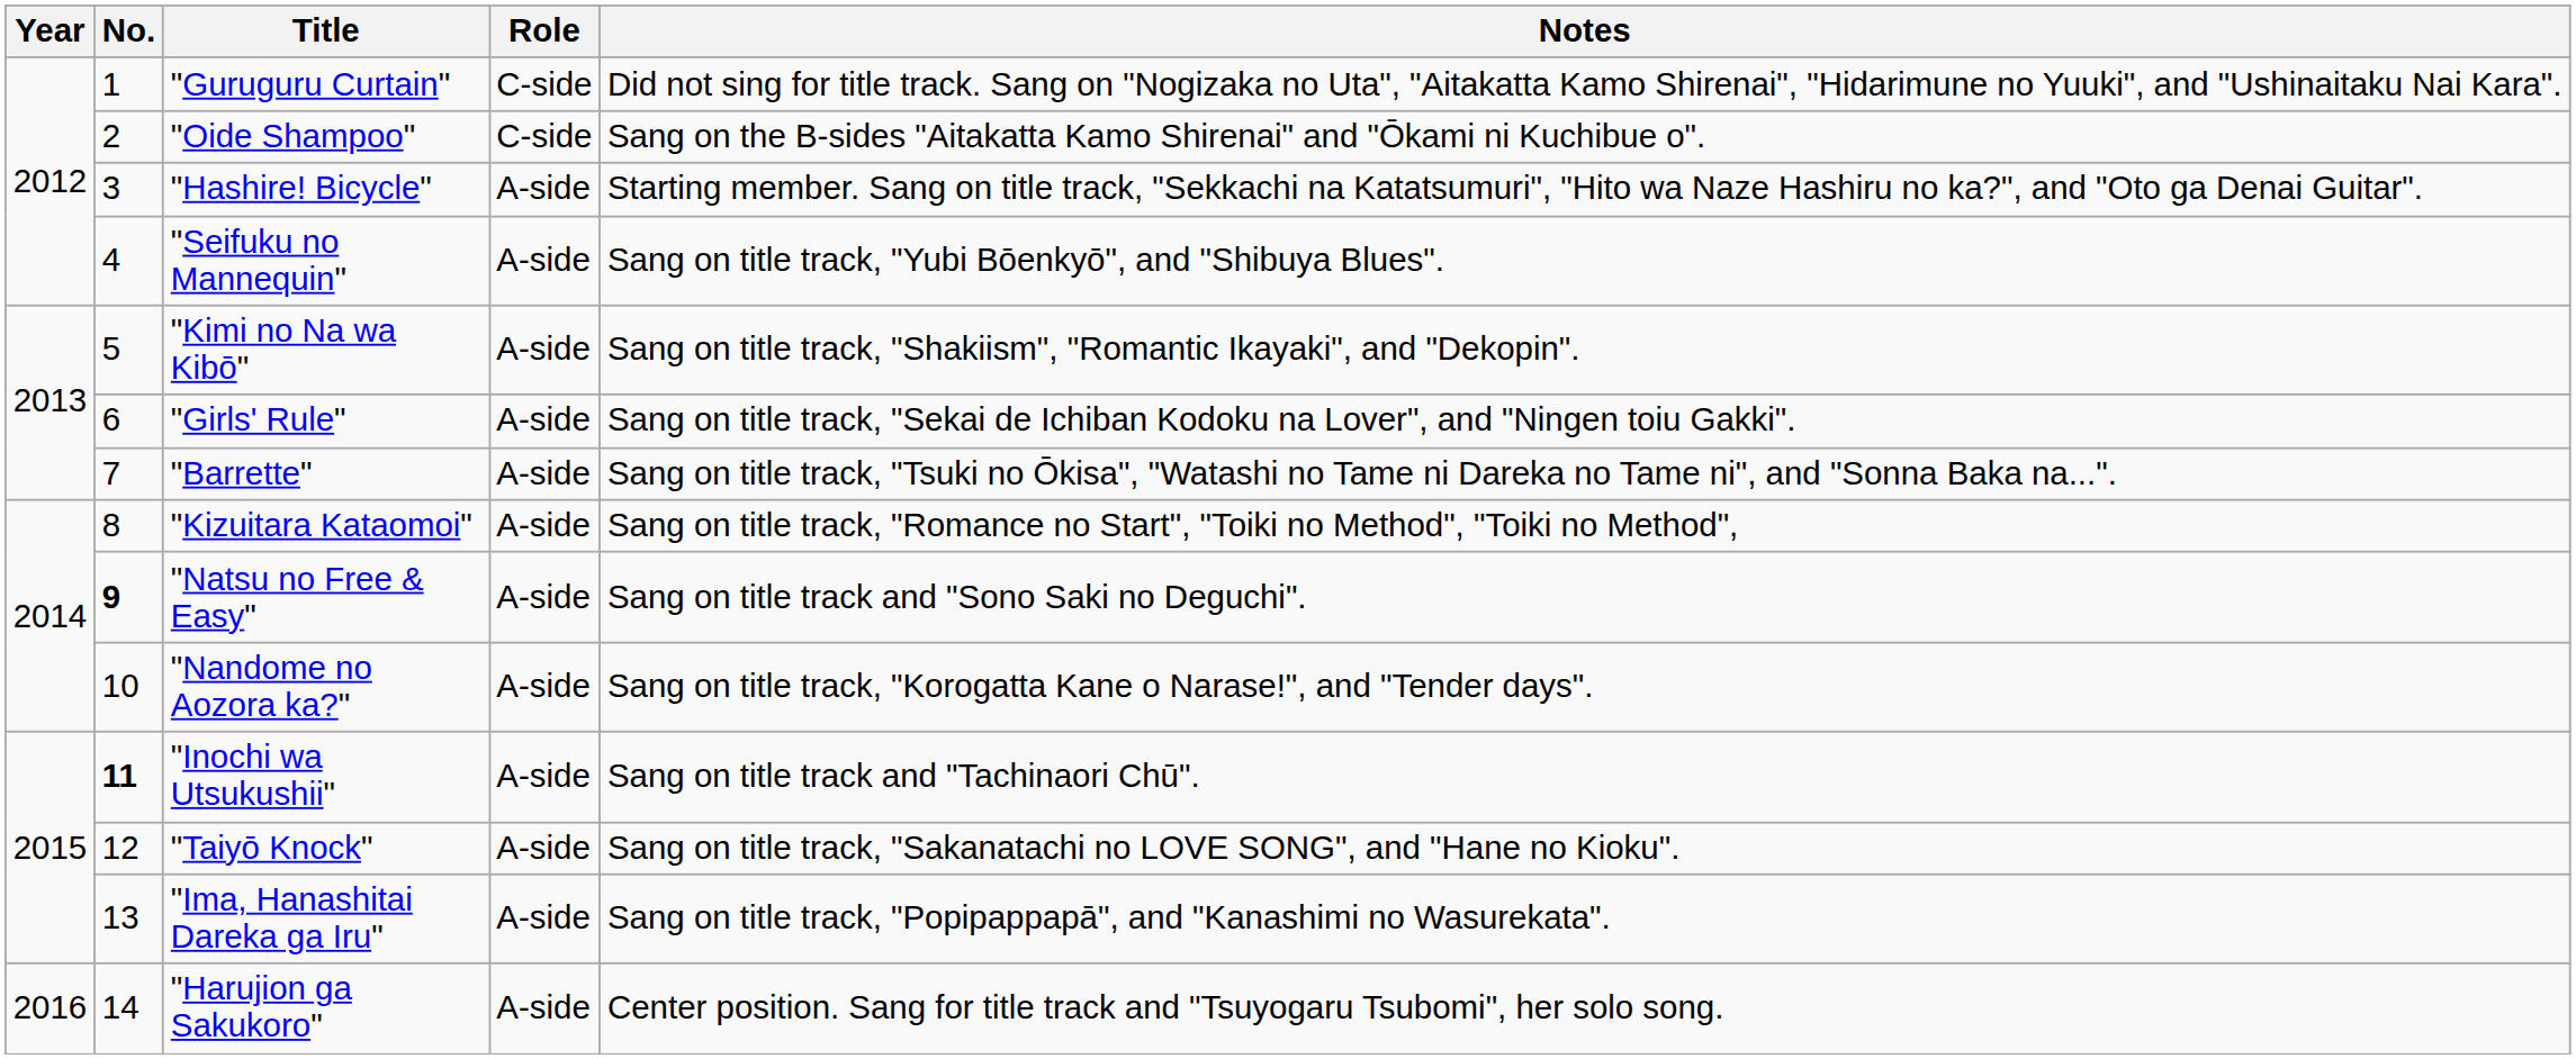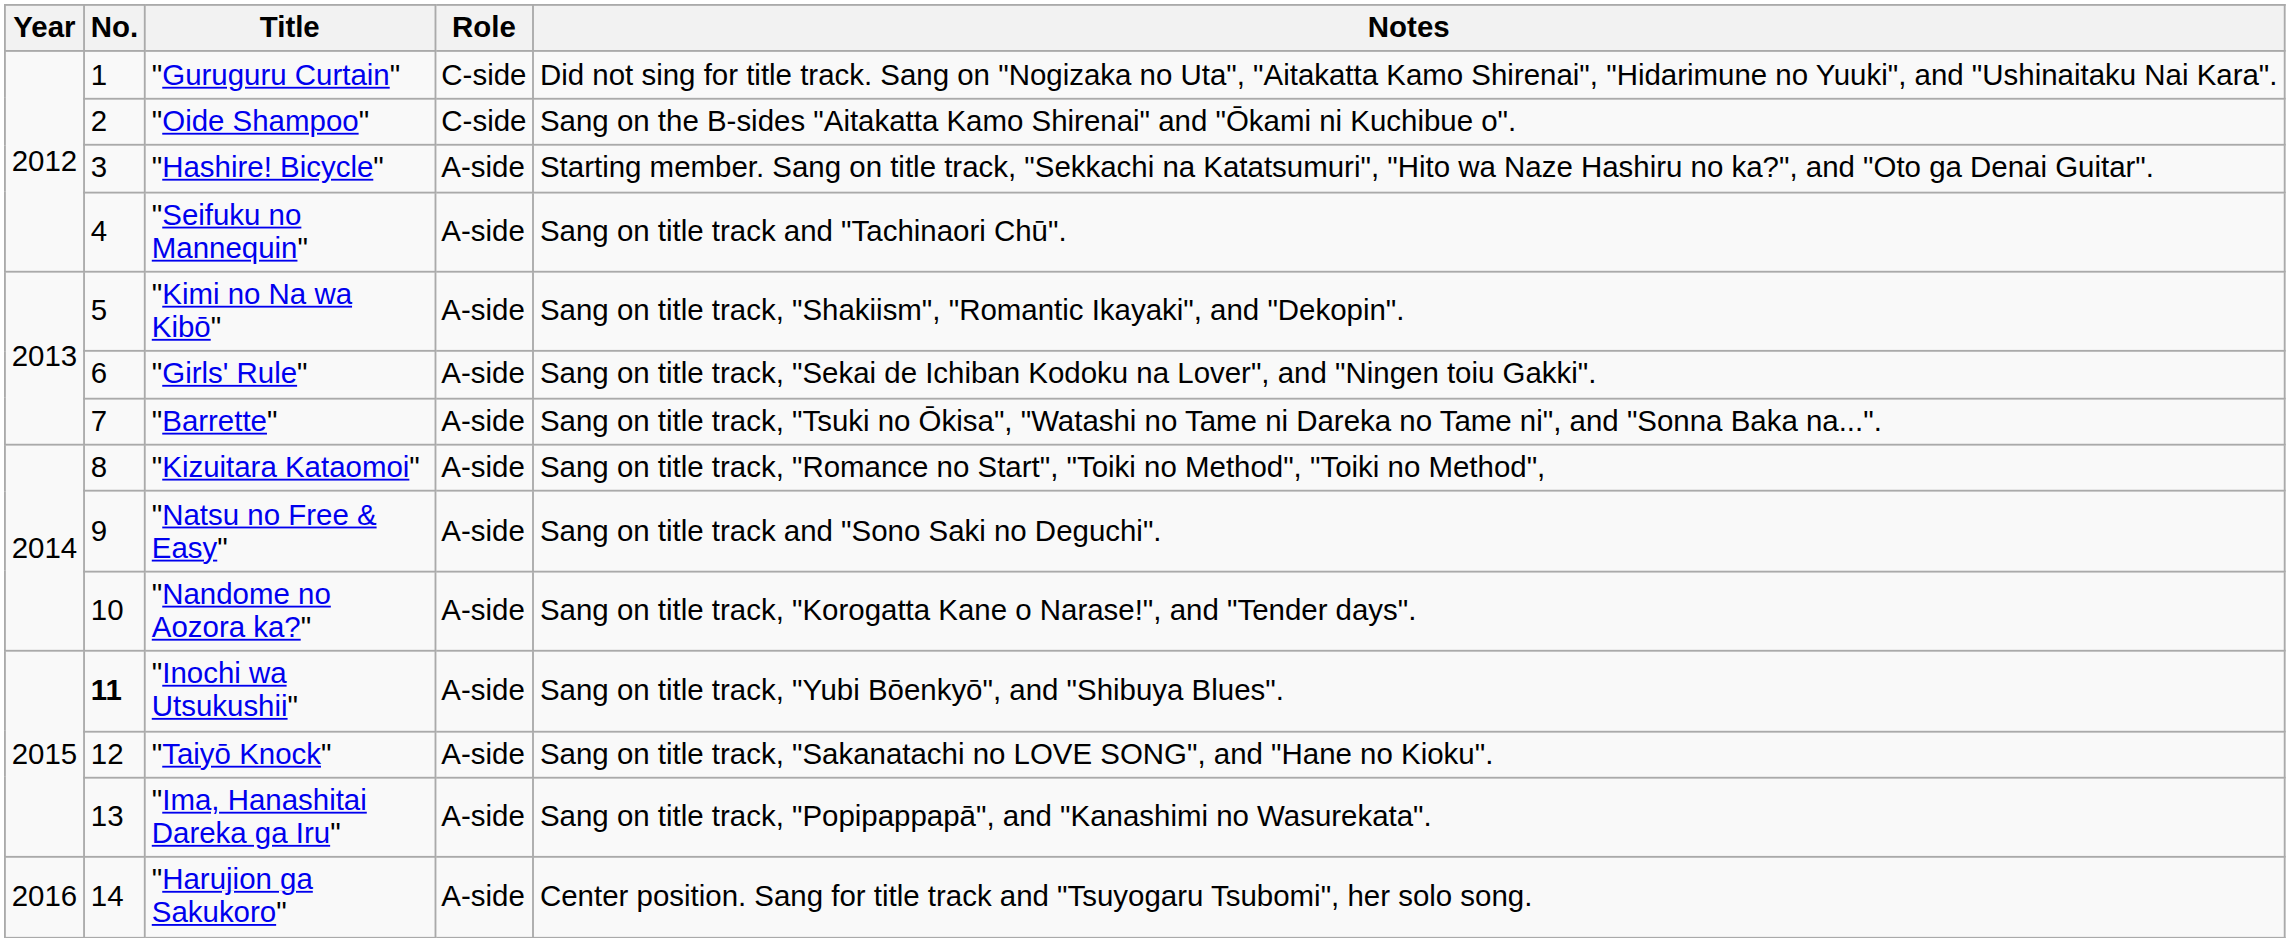 <table class="wikitable sortable">
 <tr>
 <th>Year</th>
 <th data-sort-type="number">No.</th>
 <th style="width:150px;">Title</th>
 <th>Role</th>
 <th class="unsortable">Notes</th>
 </tr>
 <tr>
 <td rowspan="4">2012</td>
 <td>1</td>
 <td>"<a href='#'>Guruguru Curtain</a>"</td>
 <td>C-side</td>
 <td>Did not sing for title track. Sang on "Nogizaka no Uta", "Aitakatta Kamo Shirenai", "Hidarimune no Yuuki", and "Ushinaitaku Nai Kara".</td>
 </tr>
 <tr>
 <td>2</td>
 <td>"<a href='#'>Oide Shampoo</a>"</td>
 <td>C-side</td>
 <td>Sang on the B-sides "Aitakatta Kamo Shirenai" and "Ōkami ni Kuchibue o".</td>
 </tr>
 <tr>
 <td>3</td>
 <td>"<a href='#'>Hashire! Bicycle</a>"</td>
 <td>A-side</td>
 <td>Starting member. Sang on title track, "Sekkachi na Katatsumuri", "Hito wa Naze Hashiru no ka?", and "Oto ga Denai Guitar".</td>
 </tr>
 <tr>
 <td>4</td>
 <td>"<a href='#'>Seifuku no Mannequin</a>"</td>
 <td>A-side</td>
-<td>Sang on title track, "Yubi Bōenkyō", and "Shibuya Blues".</td>
+<td>Sang on title track and "Tachinaori Chū".</td>
 </tr>
 <tr>
 <td rowspan="3">2013</td>
 <td>5</td>
 <td>"<a href='#'>Kimi no Na wa Kibō</a>"</td>
 <td>A-side</td>
 <td>Sang on title track, "Shakiism", "Romantic Ikayaki", and "Dekopin".</td>
 </tr>
 <tr>
 <td>6</td>
 <td>"<a href='#'>Girls' Rule</a>"</td>
 <td>A-side</td>
 <td>Sang on title track, "Sekai de Ichiban Kodoku na Lover", and "Ningen toiu Gakki".</td>
 </tr>
 <tr>
 <td>7</td>
 <td>"<a href='#'>Barrette</a>"</td>
 <td>A-side</td>
 <td>Sang on title track, "Tsuki no Ōkisa", "Watashi no Tame ni Dareka no Tame ni", and "Sonna Baka na...".</td>
 </tr>
 <tr>
 <td rowspan="3">2014</td>
 <td>8</td>
 <td>"<a href='#'>Kizuitara Kataomoi</a>"</td>
 <td>A-side</td>
 <td>Sang on title track, "Romance no Start", "Toiki no Method", "Toiki no Method",</td>
 </tr>
 <tr>
-<td><strong>9</strong></td>
+<td>9</td>
 <td>"<a href='#'>Natsu no Free & Easy</a>"</td>
 <td>A-side</td>
 <td>Sang on title track and "Sono Saki no Deguchi".</td>
 </tr>
 <tr>
 <td>10</td>
 <td>"<a href='#'>Nandome no Aozora ka?</a>"</td>
 <td>A-side</td>
 <td>Sang on title track, "Korogatta Kane o Narase!", and "Tender days".</td>
 </tr>
 <tr>
 <td rowspan="3">2015</td>
 <td><strong>11</strong></td>
 <td>"<a href='#'>Inochi wa Utsukushii</a>"</td>
 <td>A-side</td>
-<td>Sang on title track and "Tachinaori Chū".</td>
+<td>Sang on title track, "Yubi Bōenkyō", and "Shibuya Blues".</td>
 </tr>
 <tr>
 <td>12</td>
 <td>"<a href='#'>Taiyō Knock</a>"</td>
 <td>A-side</td>
 <td>Sang on title track, "Sakanatachi no LOVE SONG", and "Hane no Kioku".</td>
 </tr>
 <tr>
 <td>13</td>
 <td>"<a href='#'>Ima, Hanashitai Dareka ga Iru</a>"</td>
 <td>A-side</td>
 <td>Sang on title track, "Popipappapā", and "Kanashimi no Wasurekata".</td>
 </tr>
 <tr>
 <td>2016</td>
 <td>14</td>
 <td>"<a href='#'>Harujion ga Sakukoro</a>"</td>
 <td>A-side</td>
 <td>Center position. Sang for title track and "Tsuyogaru Tsubomi", her solo song.</td>
 </tr>
 </table>
